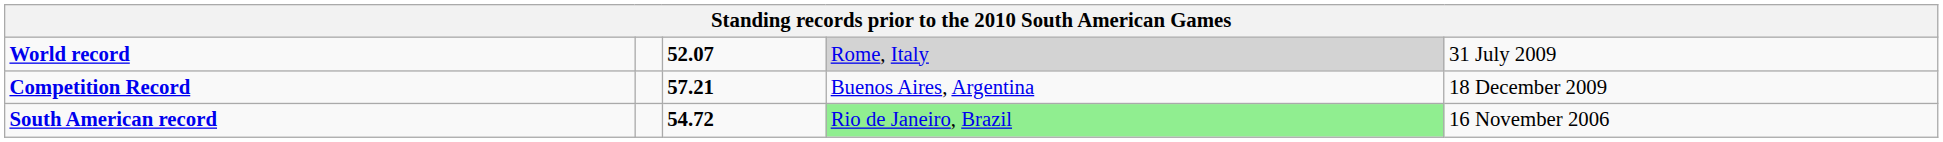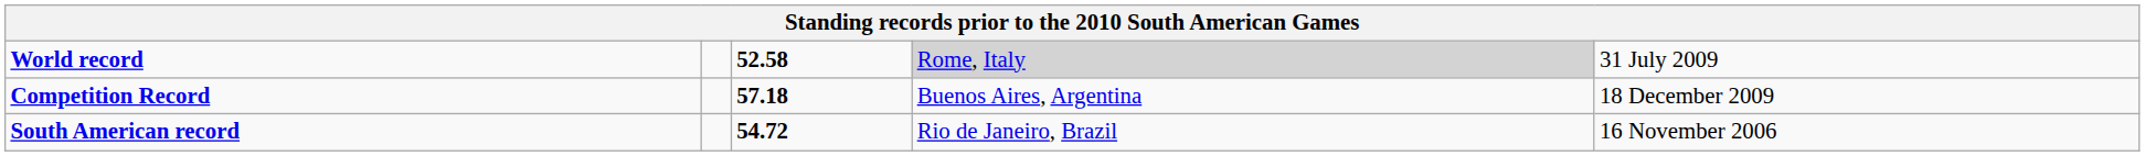 <table class="wikitable" width=75%>
 <tr>
 <th colspan="5">Standing records prior to the 2010 South American Games</th>
 </tr>
 <tr>
 <td><strong><a href='#'>World record</a></strong></td>
 <td></td>
-<td><strong>52.07</strong></td>
+<td><strong>52.58</strong></td>
 <td style="background: lightgrey;"><a href='#'>Rome</a>, <a href='#'>Italy</a></td>
 <td>31 July 2009</td>
 </tr>
 <tr>
 <td><strong><a href='#'>Competition Record</a></strong></td>
 <td></td>
-<td><strong>57.21</strong></td>
+<td><strong>57.18</strong></td>
 <td><a href='#'>Buenos Aires</a>, <a href='#'>Argentina</a></td>
 <td>18 December 2009</td>
 </tr>
 <tr>
 <td><strong><a href='#'>South American record</a></strong></td>
 <td></td>
 <td><strong>54.72</strong></td>
-<td style="background: lightgreen;"><a href='#'>Rio de Janeiro</a>, <a href='#'>Brazil</a></td>
+<td><a href='#'>Rio de Janeiro</a>, <a href='#'>Brazil</a></td>
 <td>16 November 2006</td>
 </tr>
 </table>
